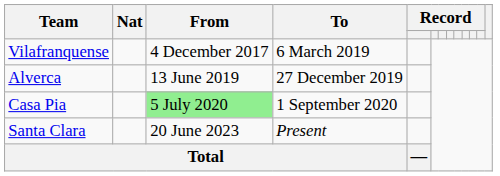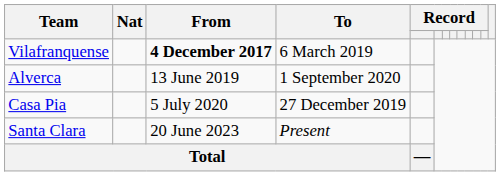 <table class="wikitable" style="text-align: center">
 <tr>
 <th rowspan="2">Team</th>
 <th rowspan="2">Nat</th>
 <th rowspan="2">From</th>
 <th rowspan="2">To</th>
 <th colspan="8">Record</th>
 <th rowspan=2></th>
 </tr>
 <tr>
 <th></th>
 <th></th>
 <th></th>
 <th></th>
 <th></th>
 <th></th>
 <th></th>
 <th></th>
 </tr>
 <tr>
 <td align=left><a href='#'>Vilafranquense</a></td>
 <td></td>
-<td align=left>4 December 2017</td>
+<td align=left><strong>4 December 2017</strong></td>
 <td align=left>6 March 2019<br></td>
 <td></td>
 </tr>
 <tr>
 <td align=left><a href='#'>Alverca</a></td>
 <td></td>
 <td align=left>13 June 2019</td>
-<td align=left>27 December 2019<br></td>
+<td align=left>1 September 2020<br></td>
 <td></td>
 </tr>
 <tr>
 <td align=left><a href='#'>Casa Pia</a></td>
 <td></td>
-<td align=left style="background: lightgreen;">5 July 2020</td>
-<td align=left>1 September 2020<br></td>
+<td align=left>5 July 2020</td>
+<td align=left>27 December 2019<br></td>
 <td></td>
 </tr>
 <tr>
 <td align=left><a href='#'>Santa Clara</a></td>
 <td></td>
 <td align=left>20 June 2023</td>
 <td align=left><em>Present</em><br></td>
 <td></td>
 </tr>
 <tr>
 <th colspan="4">Total<br></th>
 <th>—</th>
 </tr>
 </table>
